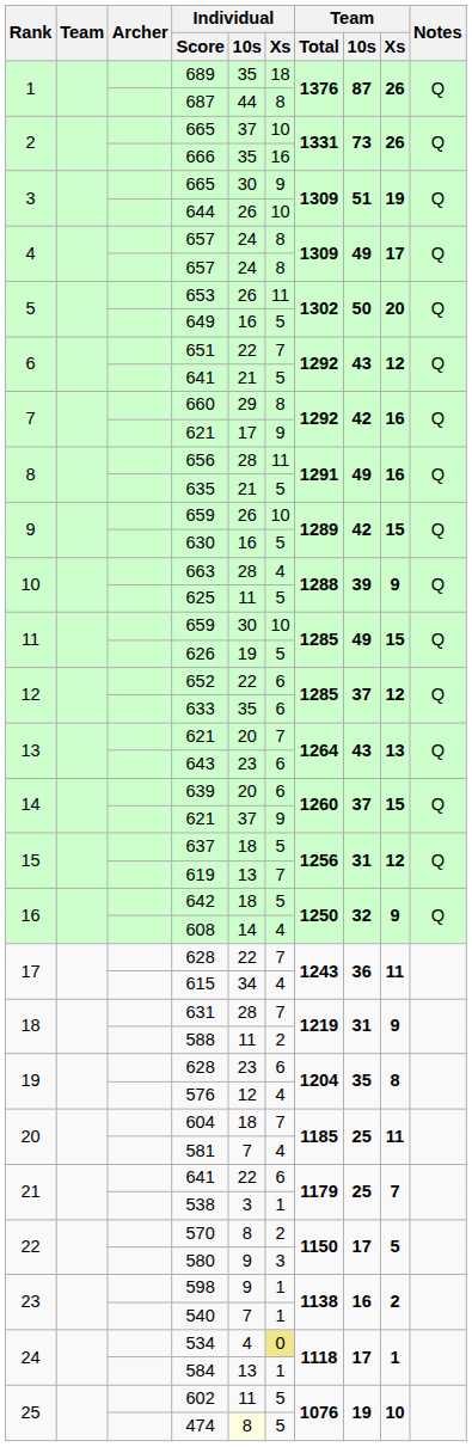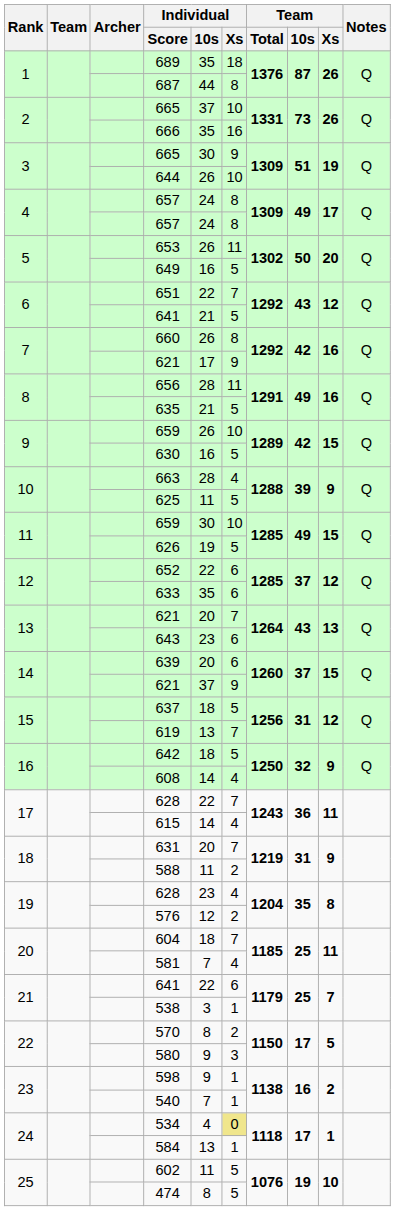 <table class="wikitable sortable" style="font-size:100%; text-align:center;">
 <tr>
 <th rowspan="2">Rank</th>
 <th rowspan="2">Team</th>
 <th rowspan="2">Archer</th>
 <th colspan="3">Individual</th>
 <th colspan="3">Team</th>
 <th rowspan="2">Notes</th>
 </tr>
 <tr>
 <th>Score</th>
 <th>10s</th>
 <th>Xs</th>
 <th>Total</th>
 <th>10s</th>
 <th>Xs</th>
 </tr>
 <tr bgcolor="#ccffcc">
 <td rowspan="2">1</td>
 <td align="left" rowspan="2"></td>
 <td align="left"></td>
 <td>689</td>
 <td>35</td>
 <td>18</td>
 <td rowspan="2"><strong>1376</strong></td>
 <td rowspan="2"><strong>87</strong></td>
 <td rowspan="2"><strong>26</strong></td>
 <td rowspan="2">Q</td>
 </tr>
 <tr bgcolor="#ccffcc">
 <td align="left"></td>
 <td>687</td>
 <td>44</td>
 <td>8</td>
 </tr>
 <tr bgcolor="#ccffcc">
 <td rowspan="2">2</td>
 <td align="left" rowspan="2"></td>
 <td align="left"></td>
 <td>665</td>
 <td>37</td>
 <td>10</td>
 <td rowspan="2"><strong>1331</strong></td>
 <td rowspan="2"><strong>73</strong></td>
 <td rowspan="2"><strong>26</strong></td>
 <td rowspan="2">Q</td>
 </tr>
 <tr bgcolor="#ccffcc">
 <td align="left"></td>
 <td>666</td>
 <td>35</td>
 <td>16</td>
 </tr>
 <tr bgcolor="#ccffcc">
 <td rowspan="2">3</td>
 <td align="left" rowspan="2"></td>
 <td align="left"></td>
 <td>665</td>
 <td>30</td>
 <td>9</td>
 <td rowspan="2"><strong>1309</strong></td>
 <td rowspan="2"><strong>51</strong></td>
 <td rowspan="2"><strong>19</strong></td>
 <td rowspan="2">Q</td>
 </tr>
 <tr bgcolor="#ccffcc">
 <td align="left"></td>
 <td>644</td>
 <td>26</td>
 <td>10</td>
 </tr>
 <tr bgcolor="#ccffcc">
 <td rowspan="2">4</td>
 <td align="left" rowspan="2"></td>
 <td align="left"></td>
 <td>657</td>
 <td>24</td>
 <td>8</td>
 <td rowspan="2"><strong>1309</strong></td>
 <td rowspan="2"><strong>49</strong></td>
 <td rowspan="2"><strong>17</strong></td>
 <td rowspan="2">Q</td>
 </tr>
 <tr bgcolor="#ccffcc">
 <td align="left"></td>
 <td>657</td>
 <td>24</td>
 <td>8</td>
 </tr>
 <tr bgcolor="#ccffcc">
 <td rowspan="2">5</td>
 <td align="left" rowspan="2"></td>
 <td align="left"></td>
 <td>653</td>
 <td>26</td>
 <td>11</td>
 <td rowspan="2"><strong>1302</strong></td>
 <td rowspan="2"><strong>50</strong></td>
 <td rowspan="2"><strong>20</strong></td>
 <td rowspan="2">Q</td>
 </tr>
 <tr bgcolor="#ccffcc">
 <td align="left"></td>
 <td>649</td>
 <td>16</td>
 <td>5</td>
 </tr>
 <tr bgcolor="#ccffcc">
 <td rowspan="2">6</td>
 <td align="left" rowspan="2"></td>
 <td align="left"></td>
 <td>651</td>
 <td>22</td>
 <td>7</td>
 <td rowspan="2"><strong>1292</strong></td>
 <td rowspan="2"><strong>43</strong></td>
 <td rowspan="2"><strong>12</strong></td>
 <td rowspan="2">Q</td>
 </tr>
 <tr bgcolor="#ccffcc">
 <td align="left"></td>
 <td>641</td>
 <td>21</td>
 <td>5</td>
 </tr>
 <tr bgcolor="#ccffcc">
 <td rowspan="2">7</td>
 <td align="left" rowspan="2"></td>
 <td align="left"></td>
 <td>660</td>
-<td>29</td>
+<td>26</td>
 <td>8</td>
 <td rowspan="2"><strong>1292</strong></td>
 <td rowspan="2"><strong>42</strong></td>
 <td rowspan="2"><strong>16</strong></td>
 <td rowspan="2">Q</td>
 </tr>
 <tr bgcolor="#ccffcc">
 <td align="left"></td>
 <td>621</td>
 <td>17</td>
 <td>9</td>
 </tr>
 <tr bgcolor="#ccffcc">
 <td rowspan="2">8</td>
 <td align="left" rowspan="2"></td>
 <td align="left"></td>
 <td>656</td>
 <td>28</td>
 <td>11</td>
 <td rowspan="2"><strong>1291</strong></td>
 <td rowspan="2"><strong>49</strong></td>
 <td rowspan="2"><strong>16</strong></td>
 <td rowspan="2">Q</td>
 </tr>
 <tr bgcolor="#ccffcc">
 <td align="left"></td>
 <td>635</td>
 <td>21</td>
 <td>5</td>
 </tr>
 <tr bgcolor="#ccffcc">
 <td rowspan="2">9</td>
 <td align="left" rowspan="2"></td>
 <td align="left"></td>
 <td>659</td>
 <td>26</td>
 <td>10</td>
 <td rowspan="2"><strong>1289</strong></td>
 <td rowspan="2"><strong>42</strong></td>
 <td rowspan="2"><strong>15</strong></td>
 <td rowspan="2">Q</td>
 </tr>
 <tr bgcolor="#ccffcc">
 <td align="left"></td>
 <td>630</td>
 <td>16</td>
 <td>5</td>
 </tr>
 <tr bgcolor="#ccffcc">
 <td rowspan="2">10</td>
 <td align="left" rowspan="2"></td>
 <td align="left"></td>
 <td>663</td>
 <td>28</td>
 <td>4</td>
 <td rowspan="2"><strong>1288</strong></td>
 <td rowspan="2"><strong>39</strong></td>
 <td rowspan="2"><strong>9</strong></td>
 <td rowspan="2">Q</td>
 </tr>
 <tr bgcolor="#ccffcc">
 <td align="left"></td>
 <td>625</td>
 <td>11</td>
 <td>5</td>
 </tr>
 <tr bgcolor="#ccffcc">
 <td rowspan="2">11</td>
 <td align="left" rowspan="2"></td>
 <td align="left"></td>
 <td>659</td>
 <td>30</td>
 <td>10</td>
 <td rowspan="2"><strong>1285</strong></td>
 <td rowspan="2"><strong>49</strong></td>
 <td rowspan="2"><strong>15</strong></td>
 <td rowspan="2">Q</td>
 </tr>
 <tr bgcolor="#ccffcc">
 <td align="left"></td>
 <td>626</td>
 <td>19</td>
 <td>5</td>
 </tr>
 <tr bgcolor="#ccffcc">
 <td rowspan="2">12</td>
 <td align="left" rowspan="2"></td>
 <td align="left"></td>
 <td>652</td>
 <td>22</td>
 <td>6</td>
 <td rowspan="2"><strong>1285</strong></td>
 <td rowspan="2"><strong>37</strong></td>
 <td rowspan="2"><strong>12</strong></td>
 <td rowspan="2">Q</td>
 </tr>
 <tr bgcolor="#ccffcc">
 <td align="left"></td>
 <td>633</td>
 <td>35</td>
 <td>6</td>
 </tr>
 <tr bgcolor="#ccffcc">
 <td rowspan="2">13</td>
 <td align="left" rowspan="2"></td>
 <td align="left"></td>
 <td>621</td>
 <td>20</td>
 <td>7</td>
 <td rowspan="2"><strong>1264</strong></td>
 <td rowspan="2"><strong>43</strong></td>
 <td rowspan="2"><strong>13</strong></td>
 <td rowspan="2">Q</td>
 </tr>
 <tr bgcolor="#ccffcc">
 <td align="left"></td>
 <td>643</td>
 <td>23</td>
 <td>6</td>
 </tr>
 <tr bgcolor="#ccffcc">
 <td rowspan="2">14</td>
 <td align="left" rowspan="2"></td>
 <td align="left"></td>
 <td>639</td>
 <td>20</td>
 <td>6</td>
 <td rowspan="2"><strong>1260</strong></td>
 <td rowspan="2"><strong>37</strong></td>
 <td rowspan="2"><strong>15</strong></td>
 <td rowspan="2">Q</td>
 </tr>
 <tr bgcolor="#ccffcc">
 <td align="left"></td>
 <td>621</td>
 <td>37</td>
 <td>9</td>
 </tr>
 <tr bgcolor="#ccffcc">
 <td rowspan="2">15</td>
 <td align="left" rowspan="2"></td>
 <td align="left"></td>
 <td>637</td>
 <td>18</td>
 <td>5</td>
 <td rowspan="2"><strong>1256</strong></td>
 <td rowspan="2"><strong>31</strong></td>
 <td rowspan="2"><strong>12</strong></td>
 <td rowspan="2">Q</td>
 </tr>
 <tr bgcolor="#ccffcc">
 <td align="left"></td>
 <td>619</td>
 <td>13</td>
 <td>7</td>
 </tr>
 <tr bgcolor="#ccffcc">
 <td rowspan="2">16</td>
 <td align="left" rowspan="2"></td>
 <td align="left"></td>
 <td>642</td>
 <td>18</td>
 <td>5</td>
 <td rowspan="2"><strong>1250</strong></td>
 <td rowspan="2"><strong>32</strong></td>
 <td rowspan="2"><strong>9</strong></td>
 <td rowspan="2">Q</td>
 </tr>
 <tr bgcolor="#ccffcc">
 <td align="left"></td>
 <td>608</td>
 <td>14</td>
 <td>4</td>
 </tr>
 <tr>
 <td rowspan="2">17</td>
 <td align="left" rowspan="2"></td>
 <td align="left"></td>
 <td>628</td>
 <td>22</td>
 <td>7</td>
 <td rowspan="2"><strong>1243</strong></td>
 <td rowspan="2"><strong>36</strong></td>
 <td rowspan="2"><strong>11</strong></td>
 <td rowspan="2"></td>
 </tr>
 <tr>
 <td align="left"></td>
 <td>615</td>
-<td>34</td>
+<td>14</td>
 <td>4</td>
 </tr>
 <tr>
 <td rowspan="2">18</td>
 <td align="left" rowspan="2"></td>
 <td align="left"></td>
 <td>631</td>
-<td>28</td>
+<td>20</td>
 <td>7</td>
 <td rowspan="2"><strong>1219</strong></td>
 <td rowspan="2"><strong>31</strong></td>
 <td rowspan="2"><strong>9</strong></td>
 <td rowspan="2"></td>
 </tr>
 <tr>
 <td align="left"></td>
 <td>588</td>
 <td>11</td>
 <td>2</td>
 </tr>
 <tr>
 <td rowspan="2">19</td>
 <td align="left" rowspan="2"></td>
 <td align="left"></td>
 <td>628</td>
 <td>23</td>
-<td>6</td>
+<td>4</td>
 <td rowspan="2"><strong>1204</strong></td>
 <td rowspan="2"><strong>35</strong></td>
 <td rowspan="2"><strong>8</strong></td>
 <td rowspan="2"></td>
 </tr>
 <tr>
 <td align="left"></td>
 <td>576</td>
 <td>12</td>
-<td>4</td>
+<td>2</td>
 </tr>
 <tr>
 <td rowspan="2">20</td>
 <td align="left" rowspan="2"></td>
 <td align="left"></td>
 <td>604</td>
 <td>18</td>
 <td>7</td>
 <td rowspan="2"><strong>1185</strong></td>
 <td rowspan="2"><strong>25</strong></td>
 <td rowspan="2"><strong>11</strong></td>
 <td rowspan="2"></td>
 </tr>
 <tr>
 <td align="left"></td>
 <td>581</td>
 <td>7</td>
 <td>4</td>
 </tr>
 <tr>
 <td rowspan="2">21</td>
 <td align="left" rowspan="2"></td>
 <td align="left"></td>
 <td>641</td>
 <td>22</td>
 <td>6</td>
 <td rowspan="2"><strong>1179</strong></td>
 <td rowspan="2"><strong>25</strong></td>
 <td rowspan="2"><strong>7</strong></td>
 <td rowspan="2"></td>
 </tr>
 <tr>
 <td align="left"></td>
 <td>538</td>
 <td>3</td>
 <td>1</td>
 </tr>
 <tr>
 <td rowspan="2">22</td>
 <td align="left" rowspan="2"></td>
 <td align="left"></td>
 <td>570</td>
 <td>8</td>
 <td>2</td>
 <td rowspan="2"><strong>1150</strong></td>
 <td rowspan="2"><strong>17</strong></td>
 <td rowspan="2"><strong>5</strong></td>
 <td rowspan="2"></td>
 </tr>
 <tr>
 <td align="left"></td>
 <td>580</td>
 <td>9</td>
 <td>3</td>
 </tr>
 <tr>
 <td rowspan="2">23</td>
 <td align="left" rowspan="2"></td>
 <td align="left"></td>
 <td>598</td>
 <td>9</td>
 <td>1</td>
 <td rowspan="2"><strong>1138</strong></td>
 <td rowspan="2"><strong>16</strong></td>
 <td rowspan="2"><strong>2</strong></td>
 <td rowspan="2"></td>
 </tr>
 <tr>
 <td align="left"></td>
 <td>540</td>
 <td>7</td>
 <td>1</td>
 </tr>
 <tr>
 <td rowspan="2">24</td>
 <td align="left" rowspan="2"></td>
 <td align="left"></td>
 <td>534</td>
 <td>4</td>
 <td style="background: khaki;">0</td>
 <td rowspan="2"><strong>1118</strong></td>
 <td rowspan="2"><strong>17</strong></td>
 <td rowspan="2"><strong>1</strong></td>
 <td rowspan="2"></td>
 </tr>
 <tr>
 <td align="left"></td>
 <td>584</td>
 <td>13</td>
 <td>1</td>
 </tr>
 <tr>
 <td rowspan="2">25</td>
 <td align="left" rowspan="2"></td>
 <td align="left"></td>
 <td>602</td>
 <td>11</td>
 <td>5</td>
 <td rowspan="2"><strong>1076</strong></td>
 <td rowspan="2"><strong>19</strong></td>
 <td rowspan="2"><strong>10</strong></td>
 <td rowspan="2"></td>
 </tr>
 <tr>
 <td align="left"></td>
 <td>474</td>
-<td style="background: lightyellow;">8</td>
+<td>8</td>
 <td>5</td>
 </tr>
 </table>
